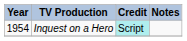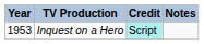 <table class="wikitable" style="font-size:95%;">
 <tr>
 <th style="background:#B0C4DE;">Year</th>
 <th style="background:#B0C4DE;">TV Production</th>
 <th style="background:#B0C4DE;">Credit</th>
 <th style="background:#B0C4DE;">Notes</th>
 </tr>
 <tr>
-<td>1954</td>
+<td>1953</td>
 <td><em>Inquest on a Hero</em></td>
 <td style="background: paleturquoise;">Script</td>
 <td Aired on the BBC at 9pm on 28 November 1954></td>
 </tr>
 <tr>
 </tr>
 </table>
